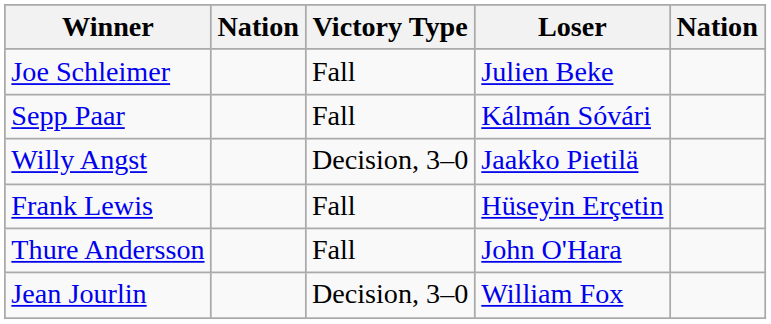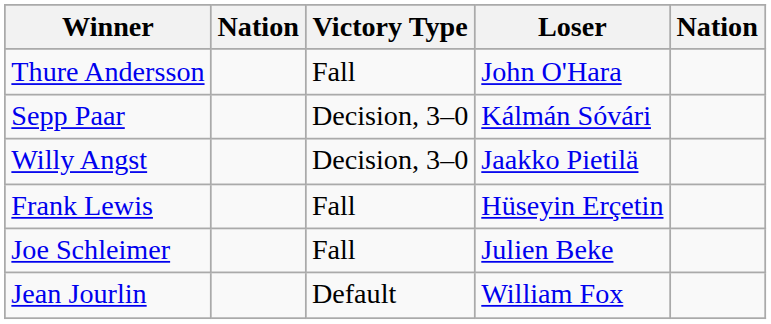 <table class="wikitable sortable" style="text-align:left;">
 <tr>
 <th>Winner</th>
 <th>Nation</th>
 <th>Victory Type</th>
 <th>Loser</th>
 <th>Nation</th>
 </tr>
 <tr>
-<td><a href='#'>Joe Schleimer</a></td>
+<td><a href='#'>Thure Andersson</a></td>
 <td></td>
 <td>Fall</td>
-<td><a href='#'>Julien Beke</a></td>
+<td><a href='#'>John O'Hara</a></td>
 <td></td>
 </tr>
 <tr>
 <td><a href='#'>Sepp Paar</a></td>
 <td></td>
-<td>Fall</td>
+<td>Decision, 3–0</td>
 <td><a href='#'>Kálmán Sóvári</a></td>
 <td></td>
 </tr>
 <tr>
 <td><a href='#'>Willy Angst</a></td>
 <td></td>
 <td>Decision, 3–0</td>
 <td><a href='#'>Jaakko Pietilä</a></td>
 <td></td>
 </tr>
 <tr>
 <td><a href='#'>Frank Lewis</a></td>
 <td></td>
 <td>Fall</td>
 <td><a href='#'>Hüseyin Erçetin</a></td>
 <td></td>
 </tr>
 <tr>
-<td><a href='#'>Thure Andersson</a></td>
+<td><a href='#'>Joe Schleimer</a></td>
 <td></td>
 <td>Fall</td>
-<td><a href='#'>John O'Hara</a></td>
+<td><a href='#'>Julien Beke</a></td>
 <td></td>
 </tr>
 <tr>
 <td><a href='#'>Jean Jourlin</a></td>
 <td></td>
-<td>Decision, 3–0</td>
+<td>Default</td>
 <td><a href='#'>William Fox</a></td>
 <td></td>
 </tr>
 </table>
